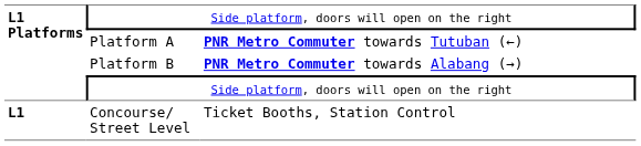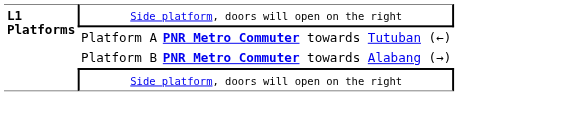 <table table border=0 cellspacing=0 cellpadding=3>
 <tr>
 <td style="border-top:solid 1px gray;border-bottom:solid 1px gray;" rowspan=4 valign=top><strong>L1<br>Platforms</strong></td>
 <td style="border-top:solid 1px gray;border-right:solid 2px black;border-left:solid 2px black;border-bottom:solid 2px black;text-align:center;" colspan=2><small><a href='#'>Side platform</a>, doors will open on the right</small></td>
 </tr>
 <tr>
 <td>Platform A</td>
 <td><a href='#'><span><strong>PNR Metro Commuter</strong></span></a> towards <a href='#'>Tutuban</a> (←)</td>
 </tr>
 <tr>
 <td>Platform B</td>
 <td><a href='#'><span><strong>PNR Metro Commuter</strong></span></a> towards <a href='#'>Alabang</a> (→)</td>
 </tr>
 <tr>
 <td style="border-top:solid 2px black;border-right:solid 2px black;border-left:solid 2px black;border-bottom:solid 1px gray;text-align:center;" colspan=2><small><a href='#'>Side platform</a>, doors will open on the right</small></td>
 </tr>
-<tr>
-<td style="border-bottom:solid 1px gray;" width=50 valign=top><strong>L1</strong></td>
-<td style="border-bottom:solid 1px gray;" width=100 valign=top>Concourse/<br>Street Level</td>
-<td style="border-bottom:solid 1px gray;" width=400 valign=top>Ticket Booths, Station Control</td>
-</tr>
 </table>
